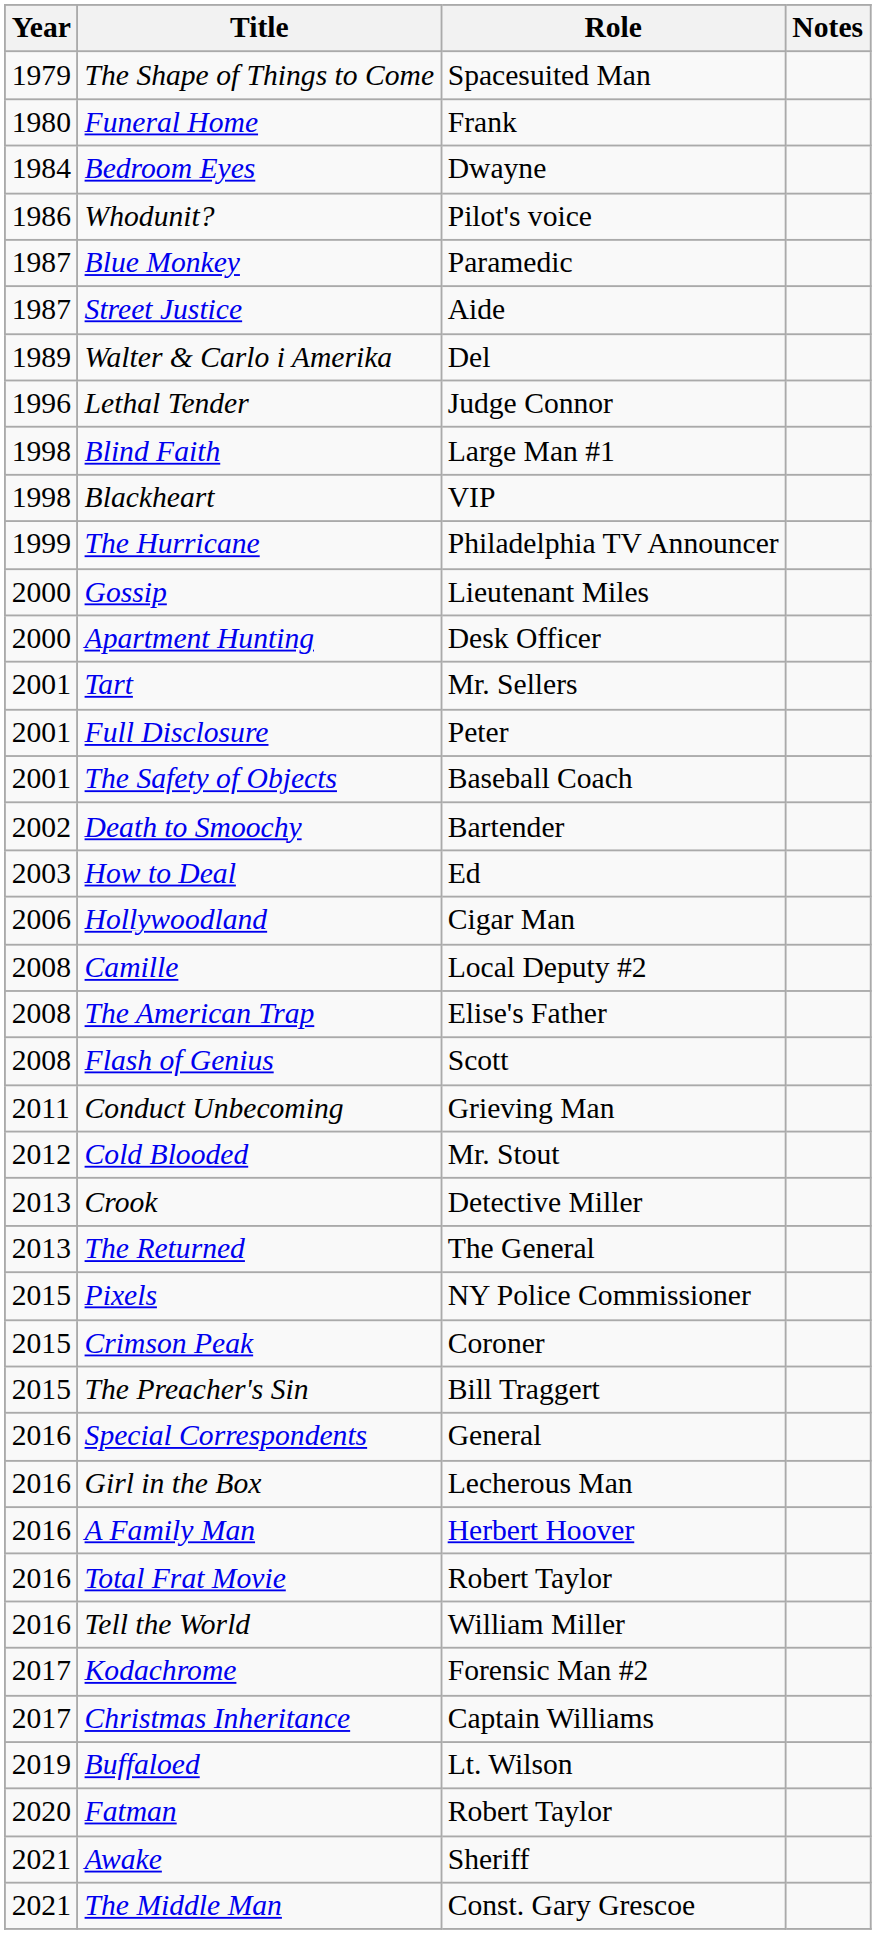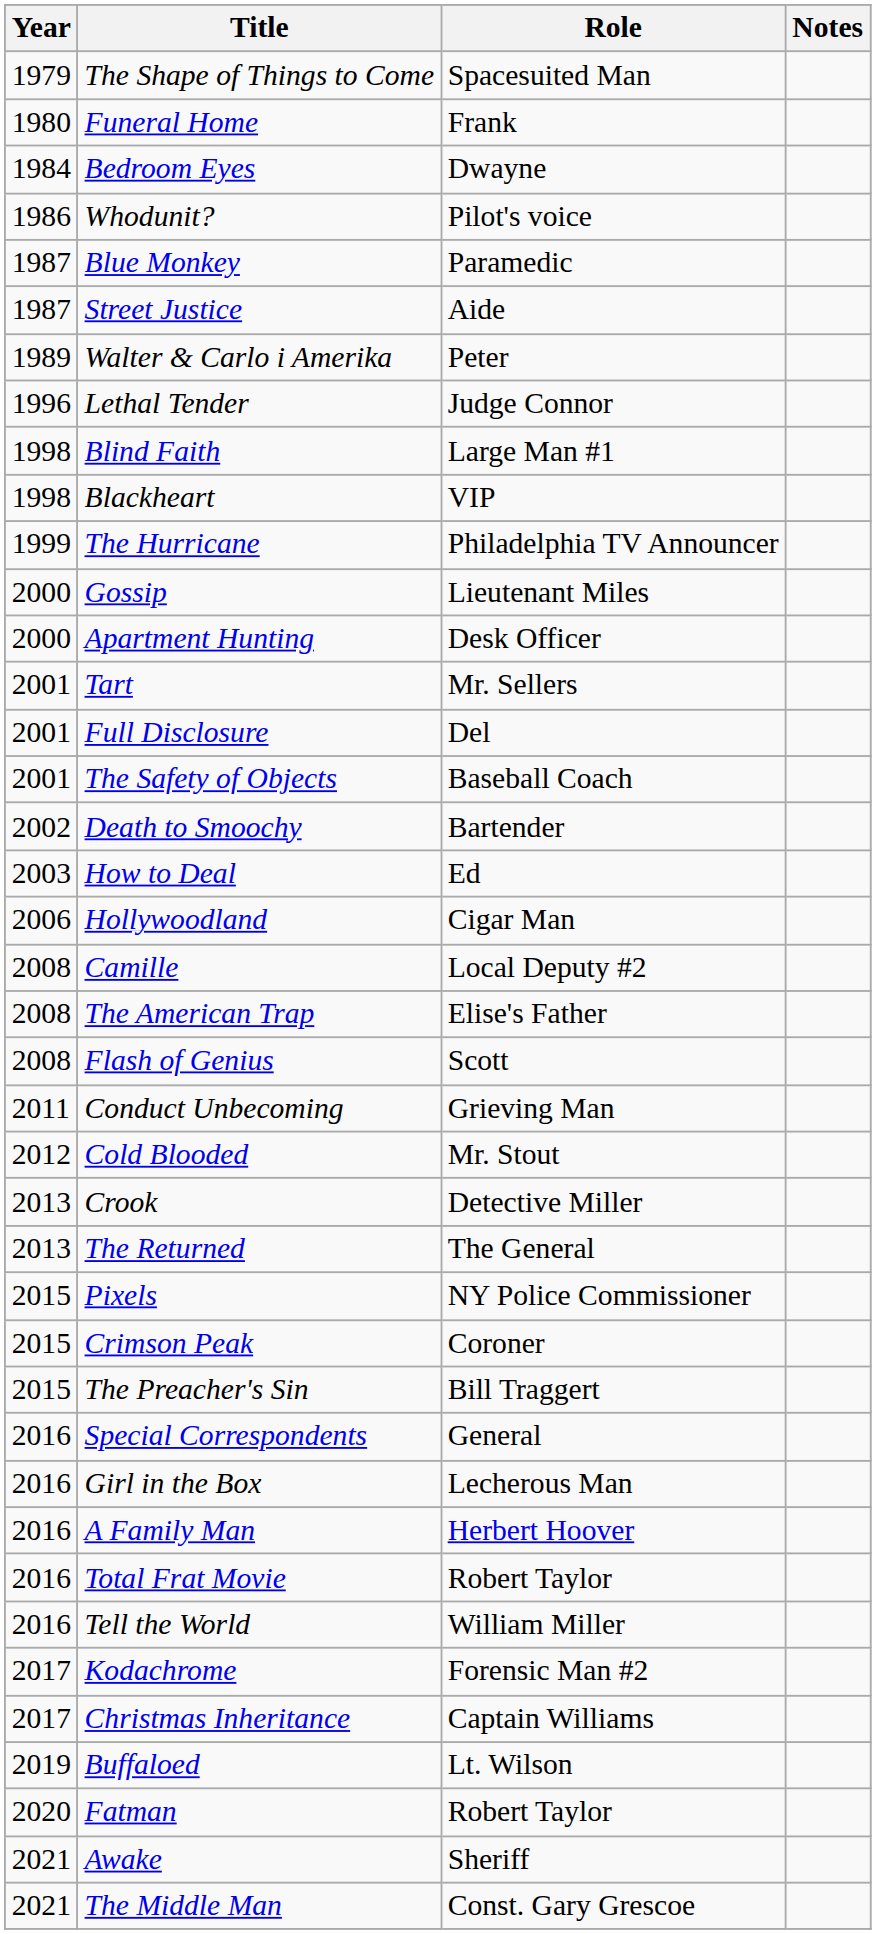 <table class="wikitable sortable">
 <tr>
 <th>Year</th>
 <th>Title</th>
 <th>Role</th>
 <th class="unsortable">Notes</th>
 </tr>
 <tr>
 <td>1979</td>
 <td data-sort-value="Shape of Things to Come, The"><em>The Shape of Things to Come</em></td>
 <td>Spacesuited Man</td>
 <td></td>
 </tr>
 <tr>
 <td>1980</td>
 <td><a href='#'><em>Funeral Home</em></a></td>
 <td>Frank</td>
 <td></td>
 </tr>
 <tr>
 <td>1984</td>
 <td><a href='#'><em>Bedroom Eyes</em></a></td>
 <td>Dwayne</td>
 <td></td>
 </tr>
 <tr>
 <td>1986</td>
 <td><em>Whodunit?</em></td>
 <td>Pilot's voice</td>
 <td></td>
 </tr>
 <tr>
 <td>1987</td>
 <td><a href='#'><em>Blue Monkey</em></a></td>
 <td>Paramedic</td>
 <td></td>
 </tr>
 <tr>
 <td>1987</td>
 <td><a href='#'><em>Street Justice</em></a></td>
 <td>Aide</td>
 <td></td>
 </tr>
 <tr>
 <td>1989</td>
 <td><em>Walter & Carlo i Amerika</em></td>
-<td>Del</td>
+<td>Peter</td>
 <td></td>
 </tr>
 <tr>
 <td>1996</td>
 <td><em>Lethal Tender</em></td>
 <td>Judge Connor</td>
 <td></td>
 </tr>
 <tr>
 <td>1998</td>
 <td><a href='#'><em>Blind Faith</em></a></td>
 <td>Large Man #1</td>
 <td></td>
 </tr>
 <tr>
 <td>1998</td>
 <td><em>Blackheart</em></td>
 <td>VIP</td>
 <td></td>
 </tr>
 <tr>
 <td>1999</td>
 <td data-sort-value="Hurricane, The"><a href='#'><em>The Hurricane</em></a></td>
 <td>Philadelphia TV Announcer</td>
 <td></td>
 </tr>
 <tr>
 <td>2000</td>
 <td><a href='#'><em>Gossip</em></a></td>
 <td>Lieutenant Miles</td>
 <td></td>
 </tr>
 <tr>
 <td>2000</td>
 <td><em><a href='#'>Apartment Hunting</a></em></td>
 <td>Desk Officer</td>
 <td></td>
 </tr>
 <tr>
 <td>2001</td>
 <td><a href='#'><em>Tart</em></a></td>
 <td>Mr. Sellers</td>
 <td></td>
 </tr>
 <tr>
 <td>2001</td>
 <td><a href='#'><em>Full Disclosure</em></a></td>
-<td>Peter</td>
+<td>Del</td>
 <td></td>
 </tr>
 <tr>
 <td>2001</td>
 <td data-sort-value="Safety of Objects, The"><em><a href='#'>The Safety of Objects</a></em></td>
 <td>Baseball Coach</td>
 <td></td>
 </tr>
 <tr>
 <td>2002</td>
 <td><em><a href='#'>Death to Smoochy</a></em></td>
 <td>Bartender</td>
 <td></td>
 </tr>
 <tr>
 <td>2003</td>
 <td><em><a href='#'>How to Deal</a></em></td>
 <td>Ed</td>
 <td></td>
 </tr>
 <tr>
 <td>2006</td>
 <td><em><a href='#'>Hollywoodland</a></em></td>
 <td>Cigar Man</td>
 <td></td>
 </tr>
 <tr>
 <td>2008</td>
 <td><a href='#'><em>Camille</em></a></td>
 <td>Local Deputy #2</td>
 <td></td>
 </tr>
 <tr>
 <td>2008</td>
 <td data-sort-value="American Trap, The"><em><a href='#'>The American Trap</a></em></td>
 <td>Elise's Father</td>
 <td></td>
 </tr>
 <tr>
 <td>2008</td>
 <td><a href='#'><em>Flash of Genius</em></a></td>
 <td>Scott</td>
 <td></td>
 </tr>
 <tr>
 <td>2011</td>
 <td><em>Conduct Unbecoming</em></td>
 <td>Grieving Man</td>
 <td></td>
 </tr>
 <tr>
 <td>2012</td>
 <td><a href='#'><em>Cold Blooded</em></a></td>
 <td>Mr. Stout</td>
 <td></td>
 </tr>
 <tr>
 <td>2013</td>
 <td><em>Crook</em></td>
 <td>Detective Miller</td>
 <td></td>
 </tr>
 <tr>
 <td>2013</td>
 <td data-sort-value="Returned, The"><a href='#'><em>The Returned</em></a></td>
 <td>The General</td>
 <td></td>
 </tr>
 <tr>
 <td>2015</td>
 <td><a href='#'><em>Pixels</em></a></td>
 <td>NY Police Commissioner</td>
 <td></td>
 </tr>
 <tr>
 <td>2015</td>
 <td><em><a href='#'>Crimson Peak</a></em></td>
 <td>Coroner</td>
 <td></td>
 </tr>
 <tr>
 <td>2015</td>
 <td data-sort-value="Preacher's Sin, The"><em>The Preacher's Sin</em></td>
 <td>Bill Traggert</td>
 <td></td>
 </tr>
 <tr>
 <td>2016</td>
 <td><em><a href='#'>Special Correspondents</a></em></td>
 <td>General</td>
 <td></td>
 </tr>
 <tr>
 <td>2016</td>
 <td><em>Girl in the Box</em></td>
 <td>Lecherous Man</td>
 <td></td>
 </tr>
 <tr>
 <td>2016</td>
 <td data-sort-value="Family Man, A"><em><a href='#'>A Family Man</a></em></td>
 <td><a href='#'>Herbert Hoover</a></td>
 <td></td>
 </tr>
 <tr>
 <td>2016</td>
 <td><em><a href='#'>Total Frat Movie</a></em></td>
 <td>Robert Taylor</td>
 <td></td>
 </tr>
 <tr>
 <td>2016</td>
 <td><em>Tell the World</em></td>
 <td>William Miller</td>
 <td></td>
 </tr>
 <tr>
 <td>2017</td>
 <td><a href='#'><em>Kodachrome</em></a></td>
 <td>Forensic Man #2</td>
 <td></td>
 </tr>
 <tr>
 <td>2017</td>
 <td><em><a href='#'>Christmas Inheritance</a></em></td>
 <td>Captain Williams</td>
 <td></td>
 </tr>
 <tr>
 <td>2019</td>
 <td><em><a href='#'>Buffaloed</a></em></td>
 <td>Lt. Wilson</td>
 <td></td>
 </tr>
 <tr>
 <td>2020</td>
 <td><a href='#'><em>Fatman</em></a></td>
 <td>Robert Taylor</td>
 <td></td>
 </tr>
 <tr>
 <td>2021</td>
 <td><a href='#'><em>Awake</em></a></td>
 <td>Sheriff</td>
 <td></td>
 </tr>
 <tr>
 <td>2021</td>
 <td data-sort-value="Middle Man, The"><a href='#'><em>The Middle Man</em></a></td>
 <td>Const. Gary Grescoe</td>
 <td></td>
 </tr>
 </table>
